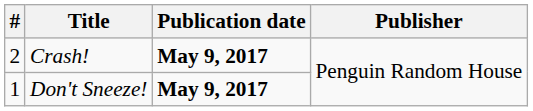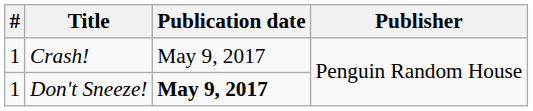 <table class="wikitable sortable">
 <tr>
 <th>#</th>
 <th>Title</th>
 <th>Publication date</th>
 <th>Publisher</th>
 </tr>
 <tr>
-<td>2</td>
+<td>1</td>
 <td><em>Crash!</em></td>
-<td><strong>May 9, 2017</strong></td>
+<td>May 9, 2017</td>
 <td rowspan="2">Penguin Random House</td>
 </tr>
 <tr>
 <td>1</td>
 <td><em>Don't Sneeze!</em></td>
 <td><strong>May 9, 2017</strong></td>
 </tr>
 </table>
